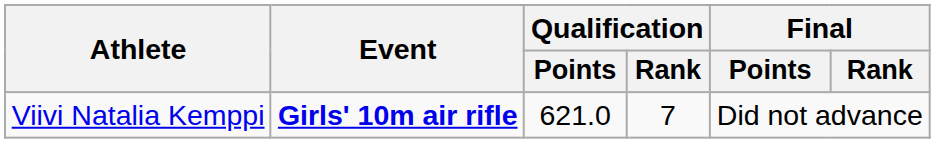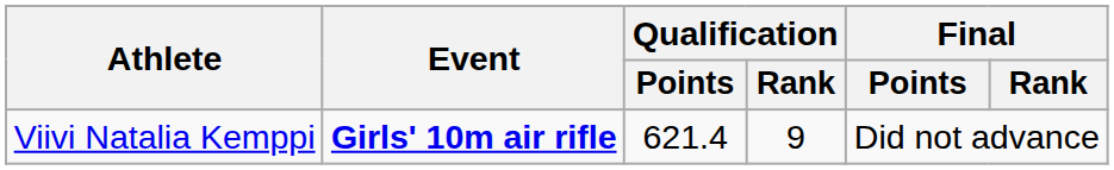 <table class="wikitable" style="font-size:90%;">
 <tr>
 <th rowspan=2>Athlete</th>
 <th rowspan=2>Event</th>
 <th colspan=2>Qualification</th>
 <th colspan=2>Final</th>
 </tr>
 <tr style="font-size:95%">
 <th>Points</th>
 <th>Rank</th>
 <th>Points</th>
 <th>Rank</th>
 </tr>
 <tr align=center>
 <td align=left><a href='#'>Viivi Natalia Kemppi</a></td>
 <td align=left><strong><a href='#'>Girls' 10m air rifle</a></strong></td>
-<td>621.0</td>
-<td>7</td>
+<td>621.4</td>
+<td>9</td>
 <td colspan=2>Did not advance</td>
 </tr>
 </table>
